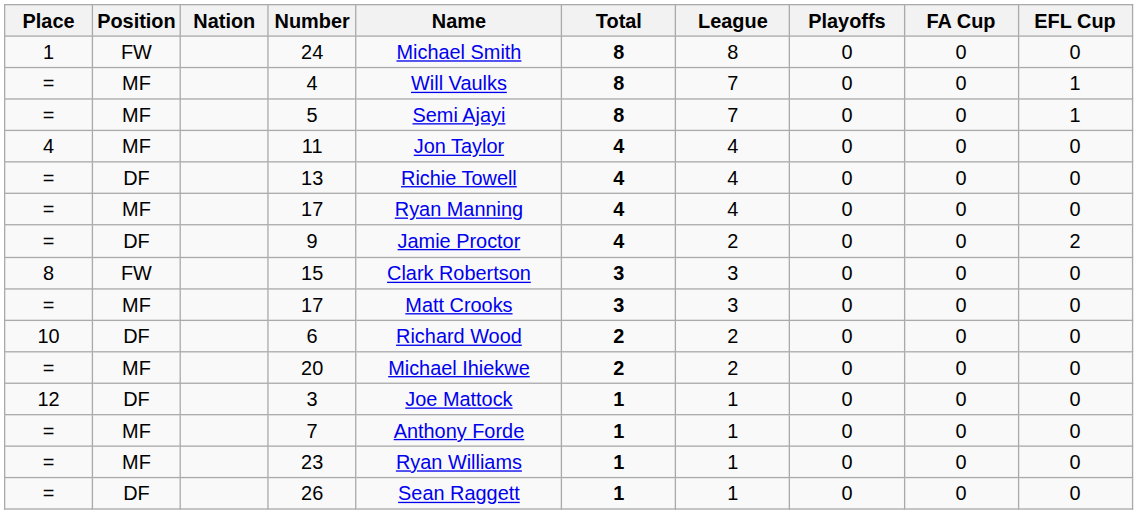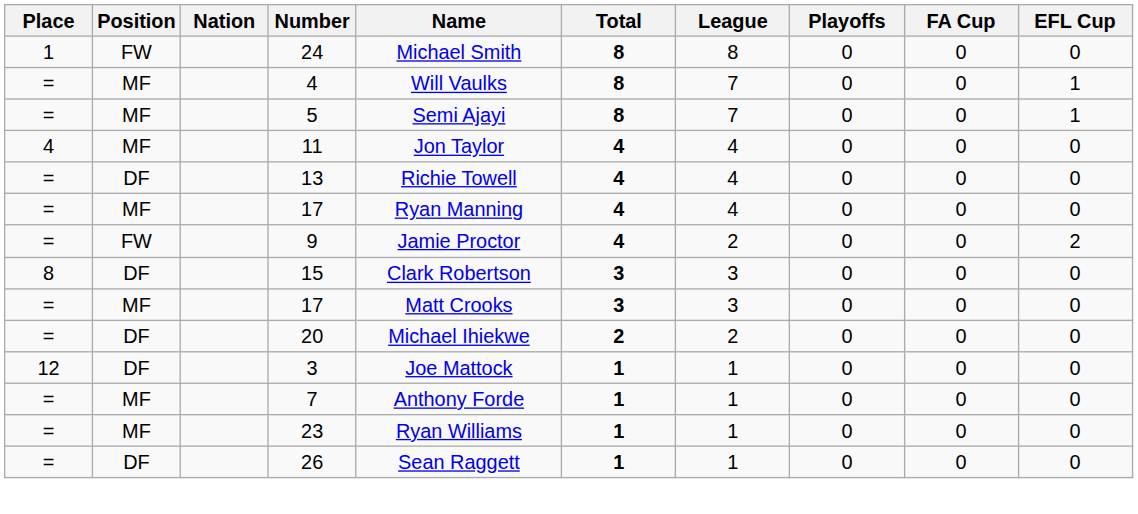 <table class="wikitable" style="font-size: 95%; text-align: center;">
 <tr>
 <th width=60>Place</th>
 <th width=60>Position</th>
 <th width=60>Nation</th>
 <th width=60>Number</th>
 <th width=150>Name</th>
 <th width=80>Total</th>
 <th width=80>League</th>
 <th width=80>Playoffs</th>
 <th width=80>FA Cup</th>
 <th width=80>EFL Cup</th>
 </tr>
 <tr>
 <td>1</td>
 <td>FW</td>
 <td></td>
 <td>24</td>
 <td><a href='#'>Michael Smith</a></td>
 <td><strong>8</strong></td>
 <td>8</td>
 <td>0</td>
 <td>0</td>
 <td>0</td>
 </tr>
 <tr>
 <td>=</td>
 <td>MF</td>
 <td></td>
 <td>4</td>
 <td><a href='#'>Will Vaulks</a></td>
 <td><strong>8</strong></td>
 <td>7</td>
 <td>0</td>
 <td>0</td>
 <td>1</td>
 </tr>
 <tr>
 <td>=</td>
 <td>MF</td>
 <td></td>
 <td>5</td>
 <td><a href='#'>Semi Ajayi</a></td>
 <td><strong>8</strong></td>
 <td>7</td>
 <td>0</td>
 <td>0</td>
 <td>1</td>
 </tr>
 <tr>
 <td>4</td>
 <td>MF</td>
 <td></td>
 <td>11</td>
 <td><a href='#'>Jon Taylor</a></td>
 <td><strong>4</strong></td>
 <td>4</td>
 <td>0</td>
 <td>0</td>
 <td>0</td>
 </tr>
 <tr>
 <td>=</td>
 <td>DF</td>
 <td></td>
 <td>13</td>
 <td><a href='#'>Richie Towell</a></td>
 <td><strong>4</strong></td>
 <td>4</td>
 <td>0</td>
 <td>0</td>
 <td>0</td>
 </tr>
 <tr>
 <td>=</td>
 <td>MF</td>
 <td></td>
 <td>17</td>
 <td><a href='#'>Ryan Manning</a></td>
 <td><strong>4</strong></td>
 <td>4</td>
 <td>0</td>
 <td>0</td>
 <td>0</td>
 </tr>
 <tr>
 <td>=</td>
-<td>DF</td>
+<td>FW</td>
 <td></td>
 <td>9</td>
 <td><a href='#'>Jamie Proctor</a></td>
 <td><strong>4</strong></td>
 <td>2</td>
 <td>0</td>
 <td>0</td>
 <td>2</td>
 </tr>
 <tr>
 <td>8</td>
-<td>FW</td>
+<td>DF</td>
 <td></td>
 <td>15</td>
 <td><a href='#'>Clark Robertson</a></td>
 <td><strong>3</strong></td>
 <td>3</td>
 <td>0</td>
 <td>0</td>
 <td>0</td>
 </tr>
 <tr>
 <td>=</td>
 <td>MF</td>
 <td></td>
 <td>17</td>
 <td><a href='#'>Matt Crooks</a></td>
 <td><strong>3</strong></td>
 <td>3</td>
 <td>0</td>
 <td>0</td>
 <td>0</td>
 </tr>
 <tr>
-<td>10</td>
+<td>=</td>
 <td>DF</td>
-<td></td>
-<td>6</td>
-<td><a href='#'>Richard Wood</a></td>
-<td><strong>2</strong></td>
-<td>2</td>
-<td>0</td>
-<td>0</td>
-<td>0</td>
-</tr>
-<tr>
-<td>=</td>
-<td>MF</td>
 <td></td>
 <td>20</td>
 <td><a href='#'>Michael Ihiekwe</a></td>
 <td><strong>2</strong></td>
 <td>2</td>
 <td>0</td>
 <td>0</td>
 <td>0</td>
 </tr>
 <tr>
 <td>12</td>
 <td>DF</td>
 <td></td>
 <td>3</td>
 <td><a href='#'>Joe Mattock</a></td>
 <td><strong>1</strong></td>
 <td>1</td>
 <td>0</td>
 <td>0</td>
 <td>0</td>
 </tr>
 <tr>
 <td>=</td>
 <td>MF</td>
 <td></td>
 <td>7</td>
 <td><a href='#'>Anthony Forde</a></td>
 <td><strong>1</strong></td>
 <td>1</td>
 <td>0</td>
 <td>0</td>
 <td>0</td>
 </tr>
 <tr>
 <td>=</td>
 <td>MF</td>
 <td></td>
 <td>23</td>
 <td><a href='#'>Ryan Williams</a></td>
 <td><strong>1</strong></td>
 <td>1</td>
 <td>0</td>
 <td>0</td>
 <td>0</td>
 </tr>
 <tr>
 <td>=</td>
 <td>DF</td>
 <td></td>
 <td>26</td>
 <td><a href='#'>Sean Raggett</a></td>
 <td><strong>1</strong></td>
 <td>1</td>
 <td>0</td>
 <td>0</td>
 <td>0</td>
 </tr>
 </table>
